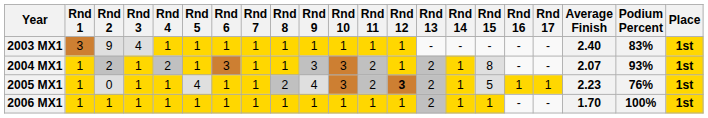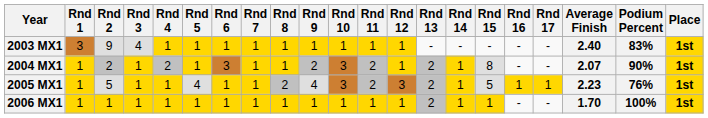 <table class="wikitable" style="font-size: 85%; text-align:center">
 <tr valign="top">
 <th valign="middle">Year</th>
 <th>Rnd<br>1</th>
 <th>Rnd<br>2</th>
 <th>Rnd<br>3</th>
 <th>Rnd<br>4</th>
 <th>Rnd<br>5</th>
 <th>Rnd<br>6</th>
 <th>Rnd<br>7</th>
 <th>Rnd<br>8</th>
 <th>Rnd<br>9</th>
 <th>Rnd<br>10</th>
 <th>Rnd<br>11</th>
 <th>Rnd<br>12</th>
 <th>Rnd<br>13</th>
 <th>Rnd<br>14</th>
 <th>Rnd<br>15</th>
 <th>Rnd<br>16</th>
 <th>Rnd<br>17</th>
 <th valign="middle">Average<br>Finish</th>
 <th valign="middle">Podium<br>Percent</th>
 <th valign="middle">Place</th>
 </tr>
 <tr>
 <th>2003 MX1</th>
 <td style="background:#CD7F32;">3</td>
 <td style="background:#dfdfdf;">9</td>
 <td style="background:#dfdfdf;">4</td>
 <td style="background: gold;">1</td>
 <td style="background: gold;">1</td>
 <td style="background: gold;">1</td>
 <td style="background: gold;">1</td>
 <td style="background: gold;">1</td>
 <td style="background: gold;">1</td>
 <td style="background: gold;">1</td>
 <td style="background: gold;">1</td>
 <td style="background: gold;">1</td>
 <td>-</td>
 <td>-</td>
 <td>-</td>
 <td>-</td>
 <td>-</td>
 <th>2.40</th>
 <th>83%</th>
 <th style="background: gold;">1st</th>
 </tr>
 <tr>
 <th>2004 MX1</th>
 <td style="background: gold;">1</td>
 <td style="background: silver;">2</td>
 <td style="background: gold;">1</td>
 <td style="background: silver;">2</td>
 <td style="background: gold;">1</td>
 <td style="background:#CD7F32;">3</td>
 <td style="background: gold;">1</td>
 <td style="background: gold;">1</td>
-<td style="background: silver;">3</td>
+<td style="background: silver;">2</td>
 <td style="background:#CD7F32;">3</td>
 <td style="background: silver;">2</td>
 <td style="background: gold;">1</td>
 <td style="background: silver;">2</td>
 <td style="background: gold;">1</td>
 <td style="background:#dfdfdf;">8</td>
 <td>-</td>
 <td>-</td>
 <th>2.07</th>
-<th>93%</th>
+<th>90%</th>
 <th style="background: gold;">1st</th>
 </tr>
 <tr>
 <th>2005 MX1</th>
 <td style="background: gold;">1</td>
-<td style="background:#dfdfdf;">0</td>
+<td style="background:#dfdfdf;">5</td>
 <td style="background: gold;">1</td>
 <td style="background: gold;">1</td>
 <td style="background:#dfdfdf;">4</td>
 <td style="background: gold;">1</td>
 <td style="background: gold;">1</td>
 <td style="background: silver;">2</td>
 <td style="background:#dfdfdf;">4</td>
 <td style="background:#CD7F32;">3</td>
 <td style="background: silver;">2</td>
-<td style="background:#CD7F32;"><strong>3</strong></td>
+<td style="background:#CD7F32;">3</td>
 <td style="background: silver;">2</td>
 <td style="background: gold;">1</td>
 <td style="background:#dfdfdf;">5</td>
 <td style="background: gold;">1</td>
 <td style="background: gold;">1</td>
 <th>2.23</th>
 <th>76%</th>
 <th style="background: gold;">1st</th>
 </tr>
 <tr>
 <th>2006 MX1</th>
 <td style="background: gold;">1</td>
 <td style="background: gold;">1</td>
 <td style="background: gold;">1</td>
 <td style="background: gold;">1</td>
 <td style="background: gold;">1</td>
 <td style="background: gold;">1</td>
 <td style="background: gold;">1</td>
 <td style="background: gold;">1</td>
 <td style="background: gold;">1</td>
 <td style="background: gold;">1</td>
 <td style="background: gold;">1</td>
 <td style="background: gold;">1</td>
 <td style="background: silver;">2</td>
 <td style="background: gold;">1</td>
 <td style="background: gold;">1</td>
 <td>-</td>
 <td>-</td>
 <th>1.70</th>
 <th>100%</th>
 <th style="background: gold;">1st</th>
 </tr>
 </table>
